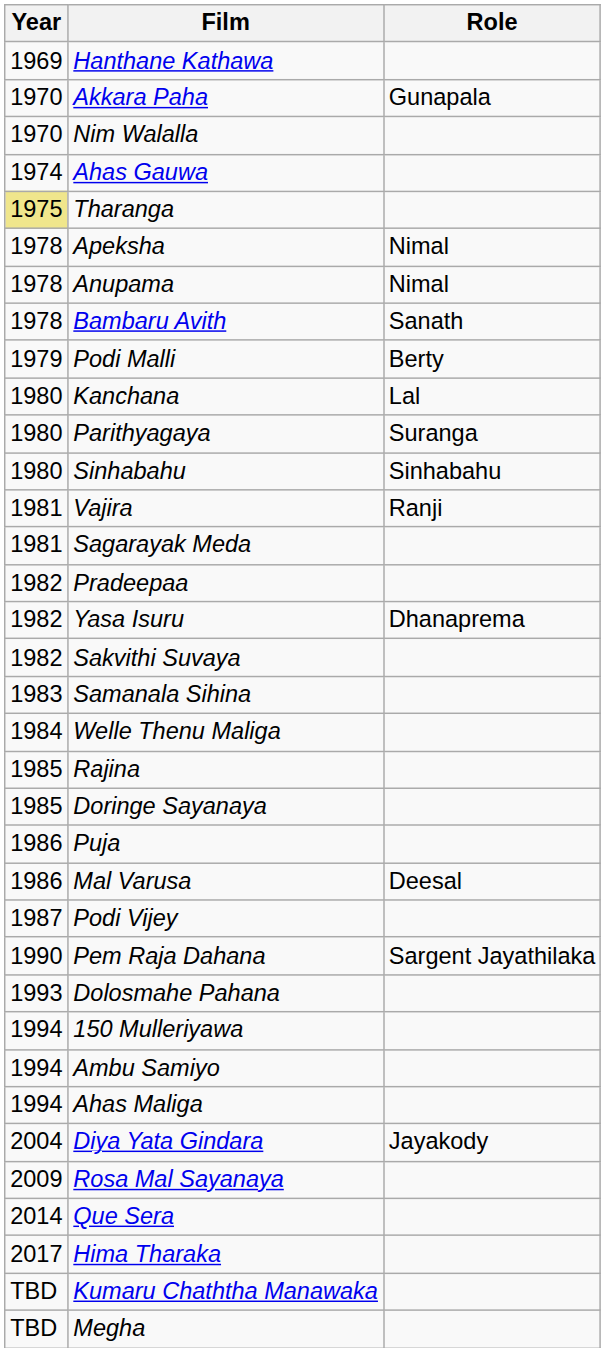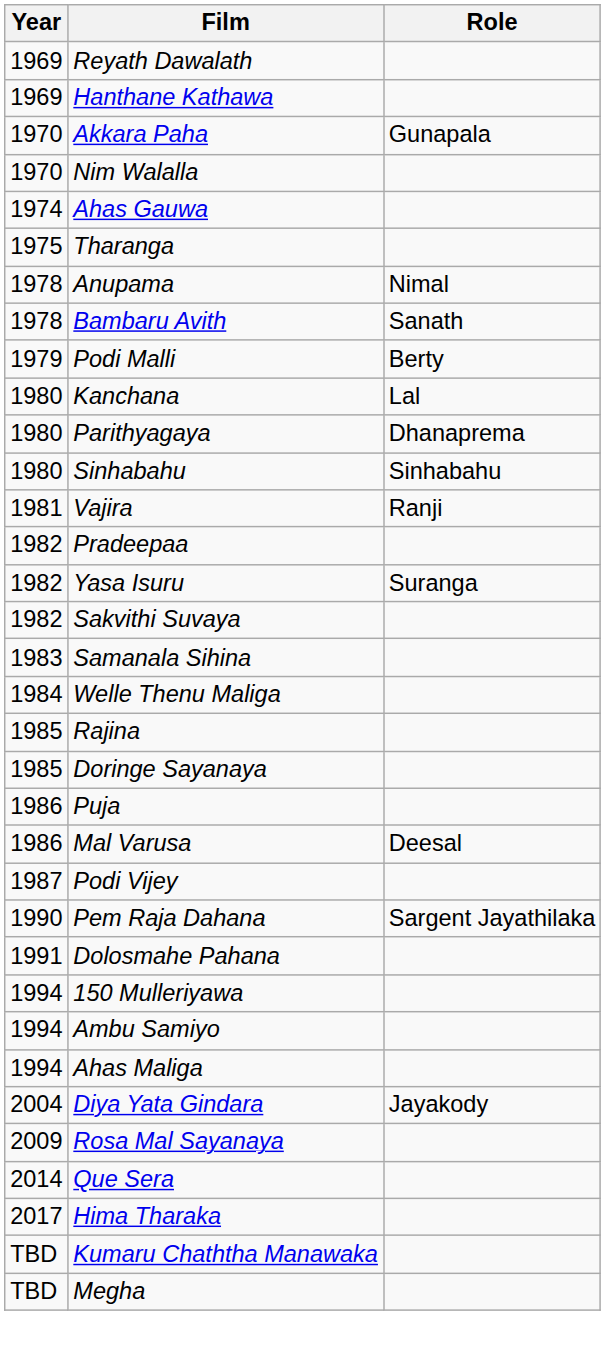 <table class="wikitable">
 <tr>
 <th>Year</th>
 <th>Film</th>
 <th>Role</th>
+</tr>
+<tr>
+<td>1969</td>
+<td><em>Reyath Dawalath</em></td>
+<td></td>
 </tr>
 <tr>
 <td>1969</td>
 <td><em><a href='#'>Hanthane Kathawa</a></em></td>
 <td></td>
 </tr>
 <tr>
 <td>1970</td>
 <td><em><a href='#'>Akkara Paha</a></em></td>
 <td>Gunapala </td>
 </tr>
 <tr>
 <td>1970</td>
 <td><em>Nim Walalla</em></td>
 <td></td>
 </tr>
 <tr>
 <td>1974</td>
 <td><em><a href='#'>Ahas Gauwa</a></em></td>
 <td></td>
 </tr>
 <tr>
-<td style="background: khaki;">1975</td>
+<td>1975</td>
 <td><em>Tharanga</em></td>
 <td></td>
-</tr>
-<tr>
-<td>1978</td>
-<td><em>Apeksha</em></td>
-<td>Nimal </td>
 </tr>
 <tr>
 <td>1978</td>
 <td><em>Anupama</em></td>
 <td>Nimal</td>
 </tr>
 <tr>
 <td>1978</td>
 <td><em><a href='#'>Bambaru Avith</a></em></td>
 <td>Sanath</td>
 </tr>
 <tr>
 <td>1979</td>
 <td><em>Podi Malli</em></td>
 <td>Berty</td>
 </tr>
 <tr>
 <td>1980</td>
 <td><em>Kanchana</em></td>
 <td>Lal</td>
 </tr>
 <tr>
 <td>1980</td>
 <td><em>Parithyagaya</em></td>
-<td>Suranga </td>
+<td>Dhanaprema</td>
 </tr>
 <tr>
 <td>1980</td>
 <td><em>Sinhabahu</em></td>
 <td>Sinhabahu</td>
 </tr>
 <tr>
 <td>1981</td>
 <td><em>Vajira</em></td>
 <td>Ranji </td>
 </tr>
 <tr>
-<td>1981</td>
-<td><em>Sagarayak Meda</em></td>
-<td></td>
-</tr>
-<tr>
 <td>1982</td>
 <td><em>Pradeepaa</em></td>
 <td></td>
 </tr>
 <tr>
 <td>1982</td>
 <td><em>Yasa Isuru</em></td>
-<td>Dhanaprema</td>
+<td>Suranga </td>
 </tr>
 <tr>
 <td>1982</td>
 <td><em>Sakvithi Suvaya</em></td>
 <td></td>
 </tr>
 <tr>
 <td>1983</td>
 <td><em>Samanala Sihina</em></td>
 <td></td>
 </tr>
 <tr>
 <td>1984</td>
 <td><em>Welle Thenu Maliga</em></td>
 <td></td>
 </tr>
 <tr>
 <td>1985</td>
 <td><em>Rajina</em></td>
 <td></td>
 </tr>
 <tr>
 <td>1985</td>
 <td><em>Doringe Sayanaya</em></td>
 <td></td>
 </tr>
 <tr>
 <td>1986</td>
 <td><em>Puja</em></td>
 <td></td>
 </tr>
 <tr>
 <td>1986</td>
 <td><em>Mal Varusa</em></td>
 <td>Deesal</td>
 </tr>
 <tr>
 <td>1987</td>
 <td><em>Podi Vijey</em></td>
 <td></td>
 </tr>
 <tr>
 <td>1990</td>
 <td><em>Pem Raja Dahana</em></td>
 <td>Sargent Jayathilaka</td>
 </tr>
 <tr>
-<td>1993</td>
+<td>1991</td>
 <td><em>Dolosmahe Pahana</em></td>
 <td></td>
 </tr>
 <tr>
 <td>1994</td>
 <td><em>150 Mulleriyawa</em></td>
 <td></td>
 </tr>
 <tr>
 <td>1994</td>
 <td><em>Ambu Samiyo</em></td>
 <td></td>
 </tr>
 <tr>
 <td>1994</td>
 <td><em>Ahas Maliga</em></td>
 <td></td>
 </tr>
 <tr>
 <td>2004</td>
 <td><em><a href='#'>Diya Yata Gindara</a></em></td>
 <td>Jayakody </td>
 </tr>
 <tr>
 <td>2009</td>
 <td><em><a href='#'>Rosa Mal Sayanaya</a></em></td>
 <td></td>
 </tr>
 <tr>
 <td>2014</td>
 <td><em><a href='#'>Que Sera</a></em></td>
 <td></td>
 </tr>
 <tr>
 <td>2017</td>
 <td><em><a href='#'>Hima Tharaka</a></em></td>
 <td></td>
 </tr>
 <tr>
 <td>TBD</td>
 <td><em><a href='#'>Kumaru Chaththa Manawaka</a></em></td>
 <td></td>
 </tr>
 <tr>
 <td>TBD</td>
 <td><em>Megha</em></td>
 <td></td>
 </tr>
 </table>
